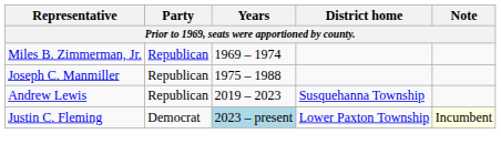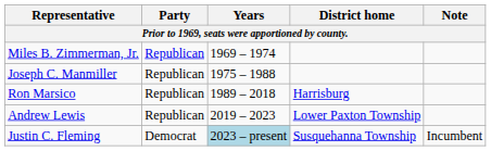 <table class=wikitable>
 <tr valign=bottom>
 <th>Representative</th>
 <th>Party</th>
 <th>Years</th>
 <th>District home</th>
 <th>Note</th>
 </tr>
 <tr>
 <th colspan=5 style="font-size: 80%;"><em>Prior to 1969, seats were apportioned by county.</em></th>
 </tr>
 <tr>
 <td><a href='#'>Miles B. Zimmerman, Jr.</a></td>
 <td><a href='#'>Republican</a></td>
 <td>1969 – 1974</td>
 <td></td>
 <td></td>
 </tr>
 <tr>
 <td><a href='#'>Joseph C. Manmiller</a></td>
 <td>Republican</td>
 <td>1975 – 1988</td>
 <td></td>
 <td></td>
 </tr>
 <tr>
+<td><a href='#'>Ron Marsico</a></td>
+<td>Republican</td>
+<td>1989 – 2018</td>
+<td><a href='#'>Harrisburg</a></td>
+<td></td>
+</tr>
+<tr>
 <td><a href='#'>Andrew Lewis</a></td>
 <td>Republican</td>
 <td>2019 – 2023</td>
-<td><a href='#'>Susquehanna Township</a></td>
+<td><a href='#'>Lower Paxton Township</a></td>
 <td></td>
 </tr>
 <tr>
 <td><a href='#'>Justin C. Fleming</a></td>
 <td>Democrat</td>
 <td style="background: lightblue;">2023 – present</td>
-<td><a href='#'>Lower Paxton Township</a></td>
-<td style="background: lightyellow;">Incumbent</td>
+<td><a href='#'>Susquehanna Township</a></td>
+<td>Incumbent</td>
 </tr>
 </table>
